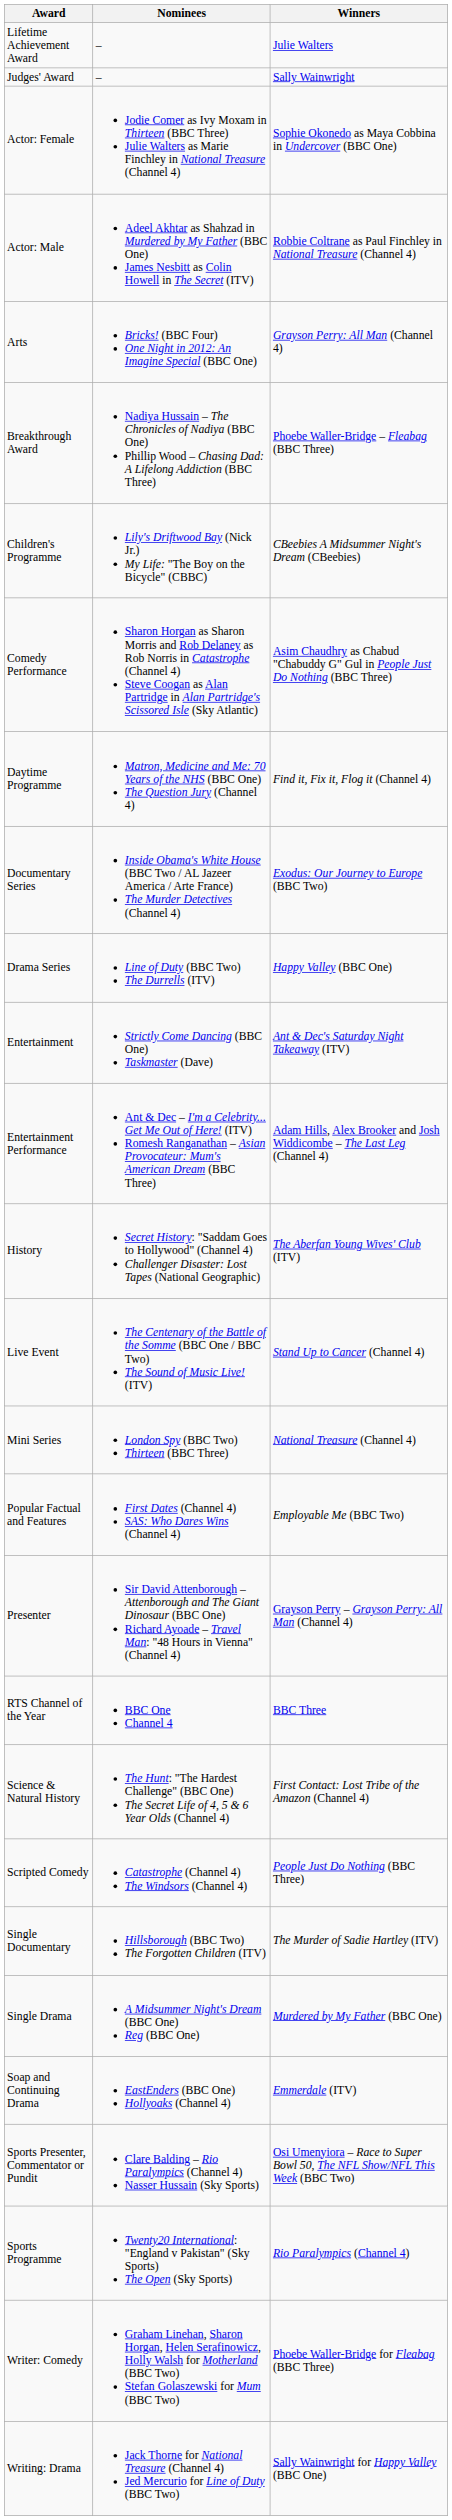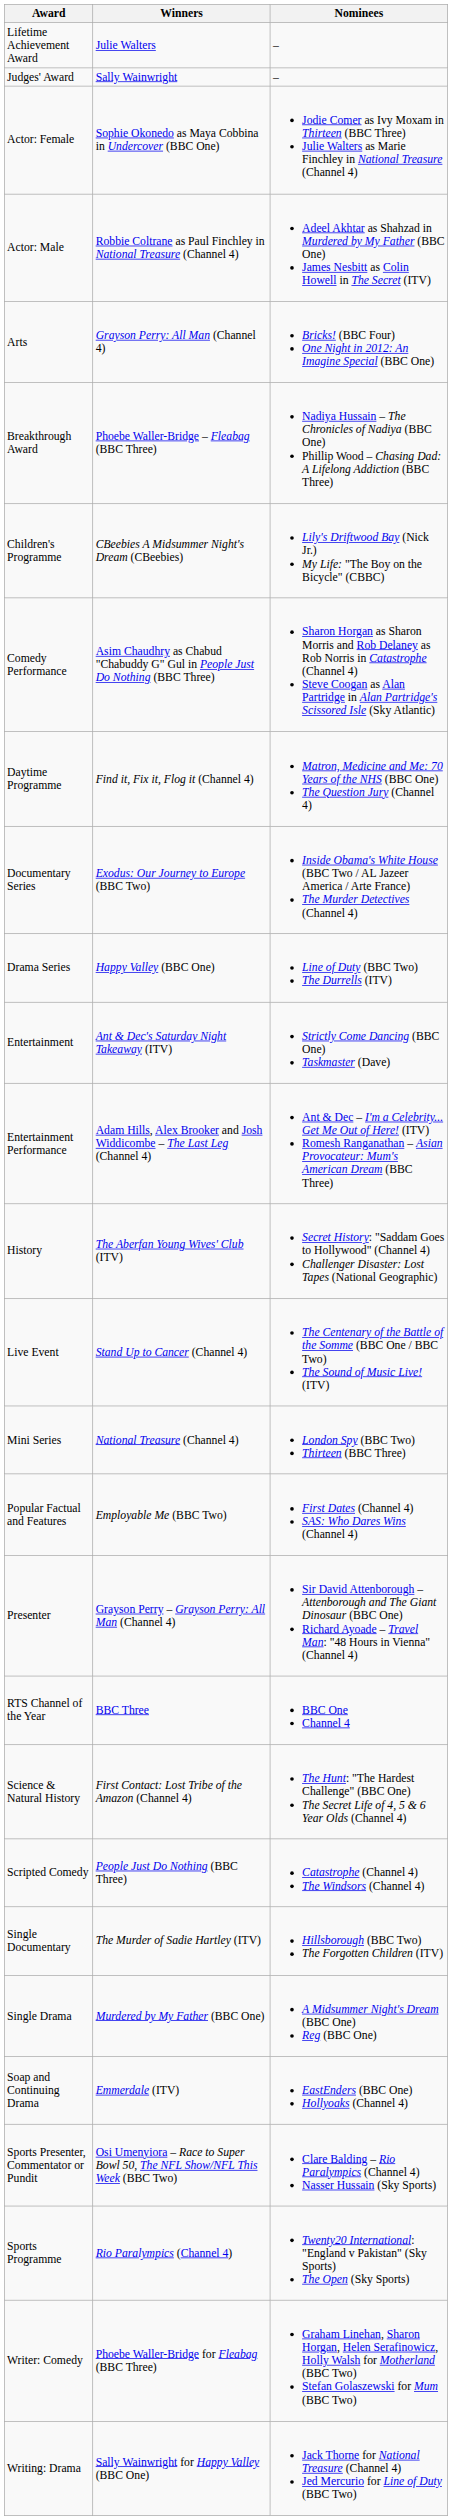 <table class="wikitable">
 <tr>
 <th width="20%">Award</th>
+<th width="40%">Winners</th>
 <th width="40%">Nominees</th>
-<th width="40%">Winners</th>
 </tr>
 <tr>
 <td>Lifetime Achievement Award</td>
+<td><a href='#'>Julie Walters</a></td>
 <td>–</td>
-<td><a href='#'>Julie Walters</a></td>
 </tr>
 <tr>
 <td>Judges' Award</td>
+<td><a href='#'>Sally Wainwright</a></td>
 <td>–</td>
-<td><a href='#'>Sally Wainwright</a></td>
 </tr>
 <tr>
 <td>Actor: Female</td>
+<td><a href='#'>Sophie Okonedo</a> as Maya Cobbina in <em><a href='#'>Undercover</a></em> (BBC One)</td>
 <td><br><ul><li><a href='#'>Jodie Comer</a> as Ivy Moxam in <em><a href='#'>Thirteen</a></em> (BBC Three)</li><li><a href='#'>Julie Walters</a> as Marie Finchley in <em><a href='#'>National Treasure</a></em> (Channel 4)</li></ul></td>
-<td><a href='#'>Sophie Okonedo</a> as Maya Cobbina in <em><a href='#'>Undercover</a></em> (BBC One)</td>
 </tr>
 <tr>
 <td>Actor: Male</td>
+<td><a href='#'>Robbie Coltrane</a> as Paul Finchley in <em><a href='#'>National Treasure</a></em> (Channel 4)</td>
 <td><br><ul><li><a href='#'>Adeel Akhtar</a> as Shahzad in <em><a href='#'>Murdered by My Father</a></em> (BBC One)</li><li><a href='#'>James Nesbitt</a> as <a href='#'>Colin Howell</a> in <em><a href='#'>The Secret</a></em> (ITV)</li></ul></td>
-<td><a href='#'>Robbie Coltrane</a> as Paul Finchley in <em><a href='#'>National Treasure</a></em> (Channel 4)</td>
 </tr>
 <tr>
 <td>Arts</td>
+<td><em><a href='#'>Grayson Perry: All Man</a></em> (Channel 4)</td>
 <td><br><ul><li><em><a href='#'>Bricks!</a></em> (BBC Four)</li><li><em><a href='#'>One Night in 2012: An Imagine Special</a></em> (BBC One)</li></ul></td>
-<td><em><a href='#'>Grayson Perry: All Man</a></em> (Channel 4)</td>
 </tr>
 <tr>
 <td>Breakthrough Award</td>
+<td><a href='#'>Phoebe Waller-Bridge</a> – <em><a href='#'>Fleabag</a></em> (BBC Three)</td>
 <td><br><ul><li><a href='#'>Nadiya Hussain</a> – <em>The Chronicles of Nadiya</em> (BBC One)</li><li>Phillip Wood – <em>Chasing Dad: A Lifelong Addiction</em> (BBC Three)</li></ul></td>
-<td><a href='#'>Phoebe Waller-Bridge</a> – <em><a href='#'>Fleabag</a></em> (BBC Three)</td>
 </tr>
 <tr>
 <td>Children's Programme</td>
+<td><em>CBeebies A Midsummer Night's Dream</em> (CBeebies)</td>
 <td><br><ul><li><em><a href='#'>Lily's Driftwood Bay</a></em> (Nick Jr.)</li><li><em>My Life:</em> "The Boy on the Bicycle" (CBBC)</li></ul></td>
-<td><em>CBeebies A Midsummer Night's Dream</em> (CBeebies)</td>
 </tr>
 <tr>
 <td>Comedy Performance</td>
+<td><a href='#'>Asim Chaudhry</a> as Chabud "Chabuddy G" Gul in <em><a href='#'>People Just Do Nothing</a></em> (BBC Three)</td>
 <td><br><ul><li><a href='#'>Sharon Horgan</a> as Sharon Morris and <a href='#'>Rob Delaney</a> as Rob Norris in <em><a href='#'>Catastrophe</a></em> (Channel 4)</li><li><a href='#'>Steve Coogan</a> as <a href='#'>Alan Partridge</a> in <em><a href='#'>Alan Partridge's Scissored Isle</a></em> (Sky Atlantic)</li></ul></td>
-<td><a href='#'>Asim Chaudhry</a> as Chabud "Chabuddy G" Gul in <em><a href='#'>People Just Do Nothing</a></em> (BBC Three)</td>
 </tr>
 <tr>
 <td>Daytime Programme</td>
+<td><em>Find it, Fix it, Flog it</em> (Channel 4)</td>
 <td><br><ul><li><em><a href='#'>Matron, Medicine and Me: 70 Years of the NHS</a></em> (BBC One)</li><li><em><a href='#'>The Question Jury</a></em> (Channel 4)</li></ul></td>
-<td><em>Find it, Fix it, Flog it</em> (Channel 4)</td>
 </tr>
 <tr>
 <td>Documentary Series</td>
+<td><em><a href='#'>Exodus: Our Journey to Europe</a></em> (BBC Two)</td>
 <td><br><ul><li><em><a href='#'>Inside Obama's White House</a></em> (BBC Two / AL Jazeer America / Arte France)</li><li><em><a href='#'>The Murder Detectives</a></em> (Channel 4)</li></ul></td>
-<td><em><a href='#'>Exodus: Our Journey to Europe</a></em> (BBC Two)</td>
 </tr>
 <tr>
 <td>Drama Series</td>
+<td><em><a href='#'>Happy Valley</a></em> (BBC One)</td>
 <td><br><ul><li><em><a href='#'>Line of Duty</a></em> (BBC Two)</li><li><em><a href='#'>The Durrells</a></em> (ITV)</li></ul></td>
-<td><em><a href='#'>Happy Valley</a></em> (BBC One)</td>
 </tr>
 <tr>
 <td>Entertainment</td>
+<td><em><a href='#'>Ant & Dec's Saturday Night Takeaway</a></em> (ITV)</td>
 <td><br><ul><li><em><a href='#'>Strictly Come Dancing</a></em> (BBC One)</li><li><em><a href='#'>Taskmaster</a></em> (Dave)</li></ul></td>
-<td><em><a href='#'>Ant & Dec's Saturday Night Takeaway</a></em> (ITV)</td>
 </tr>
 <tr>
 <td>Entertainment Performance</td>
+<td><a href='#'>Adam Hills</a>, <a href='#'>Alex Brooker</a> and <a href='#'>Josh Widdicombe</a> – <em><a href='#'>The Last Leg</a></em> (Channel 4)</td>
 <td><br><ul><li><a href='#'>Ant & Dec</a> – <em><a href='#'>I'm a Celebrity... Get Me Out of Here!</a></em> (ITV)</li><li><a href='#'>Romesh Ranganathan</a> – <em><a href='#'>Asian Provocateur: Mum's American Dream</a></em> (BBC Three)</li></ul></td>
-<td><a href='#'>Adam Hills</a>, <a href='#'>Alex Brooker</a> and <a href='#'>Josh Widdicombe</a> – <em><a href='#'>The Last Leg</a></em> (Channel 4)</td>
 </tr>
 <tr>
 <td>History</td>
+<td><em><a href='#'>The Aberfan Young Wives' Club</a></em> (ITV)</td>
 <td><br><ul><li><em><a href='#'>Secret History</a></em>: "Saddam Goes to Hollywood" (Channel 4)</li><li><em>Challenger Disaster: Lost Tapes</em> (National Geographic)</li></ul></td>
-<td><em><a href='#'>The Aberfan Young Wives' Club</a></em> (ITV)</td>
 </tr>
 <tr>
 <td>Live Event</td>
+<td><em><a href='#'>Stand Up to Cancer</a></em> (Channel 4)</td>
 <td><br><ul><li><em><a href='#'>The Centenary of the Battle of the Somme</a></em> (BBC One / BBC Two)</li><li><em><a href='#'>The Sound of Music Live!</a></em> (ITV)</li></ul></td>
-<td><em><a href='#'>Stand Up to Cancer</a></em> (Channel 4)</td>
 </tr>
 <tr>
 <td>Mini Series</td>
+<td><em><a href='#'>National Treasure</a></em> (Channel 4)</td>
 <td><br><ul><li><em><a href='#'>London Spy</a></em> (BBC Two)</li><li><em><a href='#'>Thirteen</a></em> (BBC Three)</li></ul></td>
-<td><em><a href='#'>National Treasure</a></em> (Channel 4)</td>
 </tr>
 <tr>
 <td>Popular Factual and Features</td>
+<td><em>Employable Me</em> (BBC Two)</td>
 <td><br><ul><li><em><a href='#'>First Dates</a></em> (Channel 4)</li><li><em><a href='#'>SAS: Who Dares Wins</a></em> (Channel 4)</li></ul></td>
-<td><em>Employable Me</em> (BBC Two)</td>
 </tr>
 <tr>
 <td>Presenter</td>
+<td><a href='#'>Grayson Perry</a> – <em><a href='#'>Grayson Perry: All Man</a></em> (Channel 4)</td>
 <td><br><ul><li><a href='#'>Sir David Attenborough</a> – <em>Attenborough and The Giant Dinosaur</em> (BBC One)</li><li><a href='#'>Richard Ayoade</a> – <em><a href='#'>Travel Man</a></em>: "48 Hours in Vienna" (Channel 4)</li></ul></td>
-<td><a href='#'>Grayson Perry</a> – <em><a href='#'>Grayson Perry: All Man</a></em> (Channel 4)</td>
 </tr>
 <tr>
 <td>RTS Channel of the Year</td>
+<td><a href='#'>BBC Three</a></td>
 <td><br><ul><li><a href='#'>BBC One</a></li><li><a href='#'>Channel 4</a></li></ul></td>
-<td><a href='#'>BBC Three</a></td>
 </tr>
 <tr>
 <td>Science & Natural History</td>
+<td><em>First Contact: Lost Tribe of the Amazon</em> (Channel 4)</td>
 <td><br><ul><li><em><a href='#'>The Hunt</a></em>: "The Hardest Challenge" (BBC One)</li><li><em>The Secret Life of 4, 5 & 6 Year Olds</em> (Channel 4)</li></ul></td>
-<td><em>First Contact: Lost Tribe of the Amazon</em> (Channel 4)</td>
 </tr>
 <tr>
 <td>Scripted Comedy</td>
+<td><em><a href='#'>People Just Do Nothing</a></em> (BBC Three)</td>
 <td><br><ul><li><em><a href='#'>Catastrophe</a></em> (Channel 4)</li><li><em><a href='#'>The Windsors</a></em> (Channel 4)</li></ul></td>
-<td><em><a href='#'>People Just Do Nothing</a></em> (BBC Three)</td>
 </tr>
 <tr>
 <td>Single Documentary</td>
+<td><em>The Murder of Sadie Hartley</em> (ITV)</td>
 <td><br><ul><li><em><a href='#'>Hillsborough</a></em> (BBC Two)</li><li><em>The Forgotten Children</em> (ITV)</li></ul></td>
-<td><em>The Murder of Sadie Hartley</em> (ITV)</td>
 </tr>
 <tr>
 <td>Single Drama</td>
+<td><em><a href='#'>Murdered by My Father</a></em> (BBC One)</td>
 <td><br><ul><li><em><a href='#'>A Midsummer Night's Dream</a></em> (BBC One)</li><li><em><a href='#'>Reg</a></em> (BBC One)</li></ul></td>
-<td><em><a href='#'>Murdered by My Father</a></em> (BBC One)</td>
 </tr>
 <tr>
 <td>Soap and Continuing Drama</td>
+<td><em><a href='#'>Emmerdale</a></em> (ITV)</td>
 <td><br><ul><li><em><a href='#'>EastEnders</a></em> (BBC One)</li><li><em><a href='#'>Hollyoaks</a></em> (Channel 4)</li></ul></td>
-<td><em><a href='#'>Emmerdale</a></em> (ITV)</td>
 </tr>
 <tr>
 <td>Sports Presenter, Commentator or Pundit</td>
+<td><a href='#'>Osi Umenyiora</a> –  <em>Race to Super Bowl 50</em>, <em><a href='#'>The NFL Show/NFL This Week</a></em> (BBC Two)</td>
 <td><br><ul><li><a href='#'>Clare Balding</a> – <em><a href='#'>Rio Paralympics</a></em> (Channel 4)</li><li><a href='#'>Nasser Hussain</a> (Sky Sports)</li></ul></td>
-<td><a href='#'>Osi Umenyiora</a> –  <em>Race to Super Bowl 50</em>, <em><a href='#'>The NFL Show/NFL This Week</a></em> (BBC Two)</td>
 </tr>
 <tr>
 <td>Sports Programme</td>
+<td><em><a href='#'>Rio Paralympics</a></em> (<a href='#'>Channel 4</a>)</td>
 <td><br><ul><li><em><a href='#'>Twenty20 International</a></em>: "England v Pakistan" (Sky Sports)</li><li><em><a href='#'>The Open</a></em> (Sky Sports)</li></ul></td>
-<td><em><a href='#'>Rio Paralympics</a></em> (<a href='#'>Channel 4</a>)</td>
 </tr>
 <tr>
 <td>Writer: Comedy</td>
+<td><a href='#'>Phoebe Waller-Bridge</a> for <em><a href='#'>Fleabag</a></em> (BBC Three)</td>
 <td><br><ul><li><a href='#'>Graham Linehan</a>, <a href='#'>Sharon Horgan</a>, <a href='#'>Helen Serafinowicz</a>, <a href='#'>Holly Walsh</a> for <em><a href='#'>Motherland</a></em> (BBC Two)</li><li><a href='#'>Stefan Golaszewski</a> for <em><a href='#'>Mum</a></em> (BBC Two)</li></ul></td>
-<td><a href='#'>Phoebe Waller-Bridge</a> for <em><a href='#'>Fleabag</a></em> (BBC Three)</td>
 </tr>
 <tr>
 <td>Writing: Drama</td>
+<td><a href='#'>Sally Wainwright</a> for <em><a href='#'>Happy Valley</a></em> (BBC One)</td>
 <td><br><ul><li><a href='#'>Jack Thorne</a> for <em><a href='#'>National Treasure</a></em> (Channel 4)</li><li><a href='#'>Jed Mercurio</a> for <em><a href='#'>Line of Duty</a></em> (BBC Two)</li></ul></td>
-<td><a href='#'>Sally Wainwright</a> for <em><a href='#'>Happy Valley</a></em> (BBC One)</td>
 </tr>
 </table>
